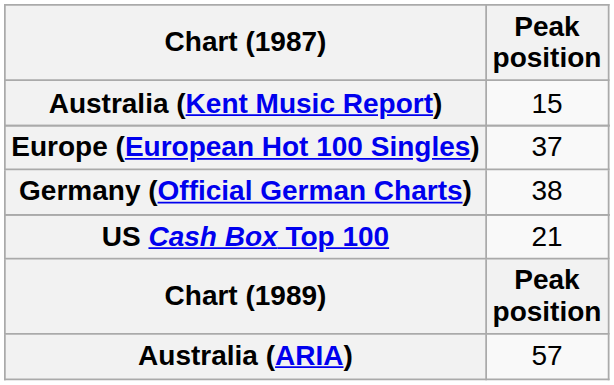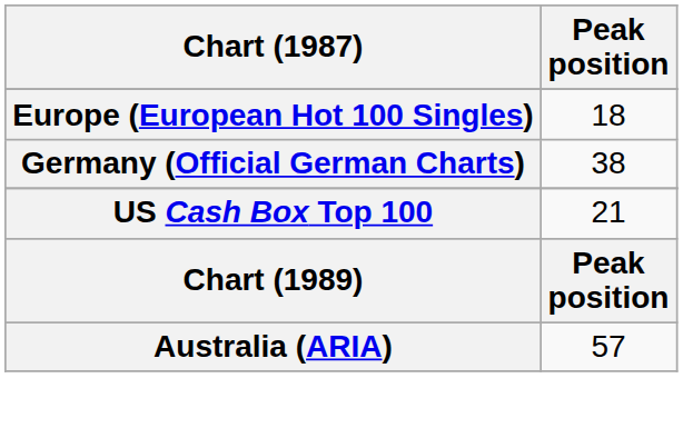 <table class="wikitable plainrowheaders sortable" style="text-align:center;">
 <tr>
 <th scope="col">Chart (1987)</th>
 <th scope="col">Peak<br>position</th>
-</tr>
-<tr>
-<th scope="row">Australia (<a href='#'>Kent Music Report</a>)</th>
-<td>15</td>
 </tr>
 <tr>
 </tr>
 <tr>
 </tr>
 <tr>
 </tr>
 <tr>
 <th scope="row">Europe (<a href='#'>European Hot 100 Singles</a>)</th>
-<td>37</td>
+<td>18</td>
 </tr>
 <tr>
 <th scope="row">Germany (<a href='#'>Official German Charts</a>)</th>
 <td>38</td>
 </tr>
 <tr>
 </tr>
 <tr>
 </tr>
 <tr>
 </tr>
 <tr>
 </tr>
 <tr>
 <th scope="row">US <a href='#'><em>Cash Box</em> Top 100</a></th>
 <td>21</td>
 </tr>
 <tr>
 <th scope="col">Chart (1989)</th>
 <th scope="col">Peak<br>position</th>
 </tr>
 <tr>
 <th scope="row">Australia (<a href='#'>ARIA</a>)</th>
 <td>57</td>
 </tr>
 </table>
